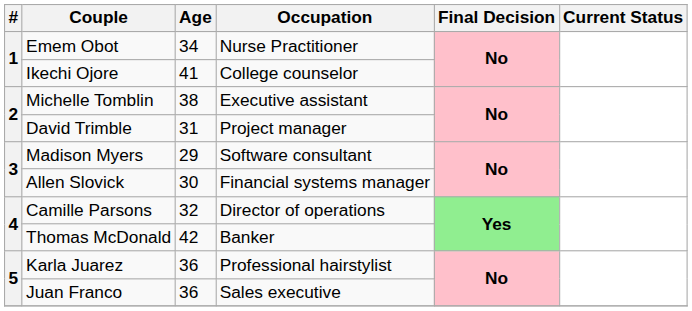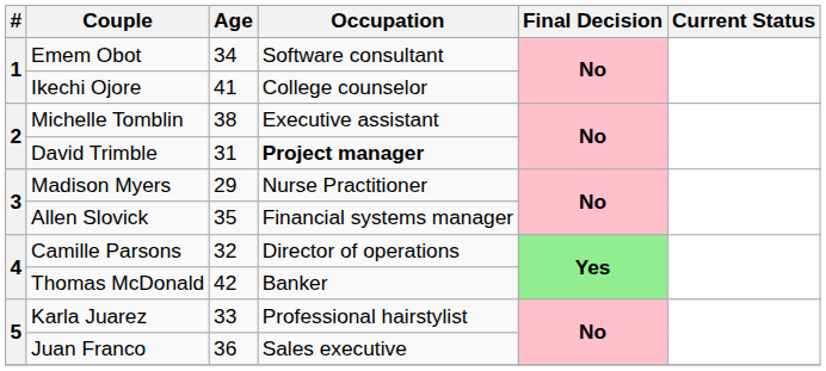 <table class="wikitable">
 <tr>
 <th>#</th>
 <th>Couple</th>
 <th>Age</th>
 <th>Occupation</th>
 <th>Final Decision</th>
 <th>Current Status</th>
 </tr>
 <tr>
 <th rowspan="2">1</th>
 <td>Emem Obot</td>
 <td>34</td>
-<td>Nurse Practitioner</td>
+<td>Software consultant</td>
 <th rowspan="2" style="background:pink;">No</th>
 <th rowspan="2" style="background:white;"></th>
 </tr>
 <tr>
 <td>Ikechi Ojore</td>
 <td>41</td>
 <td>College counselor</td>
 </tr>
 <tr>
 <th rowspan="2">2</th>
 <td>Michelle Tomblin</td>
 <td>38</td>
 <td>Executive assistant</td>
 <th rowspan="2" style="background:pink;">No</th>
 <th rowspan="2" style="background:white;"></th>
 </tr>
 <tr>
 <td>David Trimble</td>
 <td>31</td>
-<td>Project manager</td>
+<td><strong>Project manager</strong></td>
 </tr>
 <tr>
 <th rowspan="2">3</th>
 <td>Madison Myers</td>
 <td>29</td>
-<td>Software consultant</td>
+<td>Nurse Practitioner</td>
 <th rowspan="2" style="background:pink;">No</th>
 <th rowspan="2" style="background:white;"></th>
 </tr>
 <tr>
 <td>Allen Slovick</td>
-<td>30</td>
+<td>35</td>
 <td>Financial systems manager</td>
 </tr>
 <tr>
 <th rowspan="2">4</th>
 <td>Camille Parsons</td>
 <td>32</td>
 <td>Director of operations</td>
 <th rowspan="2" style="background:lightgreen;">Yes</th>
 <th rowspan="2" style="background:white;"></th>
 </tr>
 <tr>
 <td>Thomas McDonald</td>
 <td>42</td>
 <td>Banker</td>
 </tr>
 <tr>
 <th rowspan="2">5</th>
 <td>Karla Juarez</td>
-<td>36</td>
+<td>33</td>
 <td>Professional hairstylist</td>
 <th rowspan="2" style="background:pink;">No</th>
 <th rowspan="2" style="background:white;"></th>
 </tr>
 <tr>
 <td>Juan Franco</td>
 <td>36</td>
 <td>Sales executive</td>
 </tr>
 <tr>
 </tr>
 </table>
